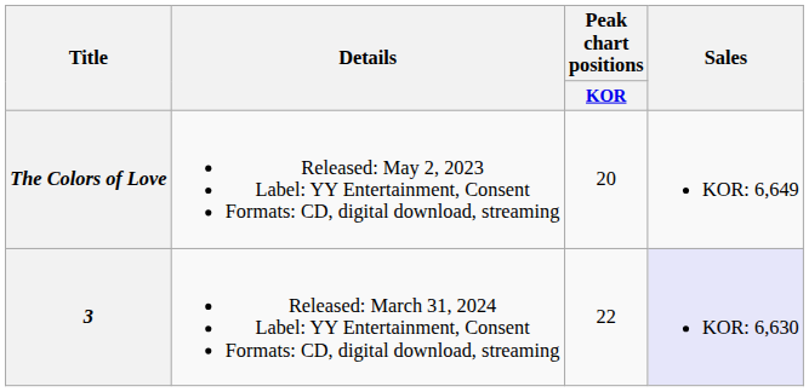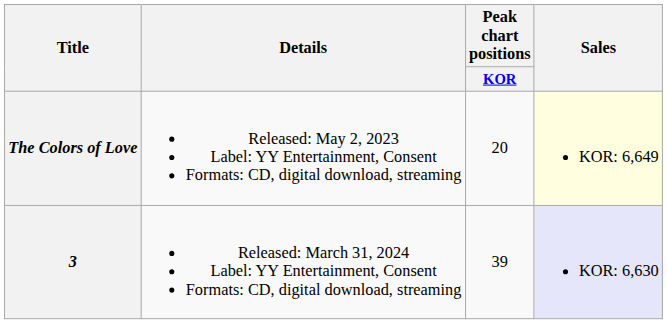 <table class="wikitable plainrowheaders" style="text-align:center;">
 <tr>
 <th scope="col" rowspan="2">Title</th>
 <th scope="col" rowspan="2">Details</th>
 <th scope="col" colspan="1">Peak chart positions</th>
 <th scope="col" rowspan="2">Sales</th>
 </tr>
 <tr>
 <th scope="col" style="width:3em;font-size:90%;"><a href='#'>KOR</a><br></th>
 </tr>
 <tr>
 <th scope="row"><em>The Colors of Love</em></th>
 <td><br><ul><li>Released: May 2, 2023</li><li>Label: YY Entertainment, Consent</li><li>Formats: CD, digital download, streaming</li></ul></td>
 <td>20</td>
-<td><br><ul><li>KOR: 6,649</li></ul></td>
+<td style="background: lightyellow;"><br><ul><li>KOR: 6,649</li></ul></td>
 </tr>
 <tr>
 <th scope="row"><em>3</em></th>
 <td><br><ul><li>Released: March 31, 2024</li><li>Label: YY Entertainment, Consent</li><li>Formats: CD, digital download, streaming</li></ul></td>
-<td>22</td>
+<td>39</td>
 <td style="background: lavender;"><br><ul><li>KOR: 6,630</li></ul></td>
 </tr>
 </table>
